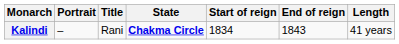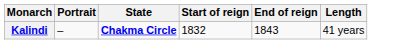 <table class="wikitable sortable">
 <tr>
 <th>Monarch</th>
 <th>Portrait</th>
-<th>Title</th>
 <th>State</th>
 <th>Start of reign</th>
 <th>End of reign</th>
 <th>Length</th>
 </tr>
 <tr>
 <th><a href='#'>Kalindi</a></th>
 <td>–</td>
-<td>Rani</td>
 <td><strong><a href='#'>Chakma Circle</a></strong></td>
-<td>1834</td>
+<td>1832</td>
 <td>1843</td>
 <td>41 years</td>
 </tr>
 </table>
